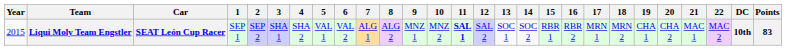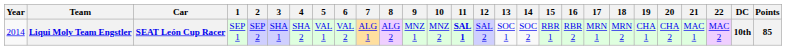 <table class="wikitable" style="text-align:center; font-size:85%">
 <tr>
 <th>Year</th>
 <th>Team</th>
 <th>Car</th>
 <th>1</th>
 <th>2</th>
 <th>3</th>
 <th>4</th>
 <th>5</th>
 <th>6</th>
 <th>7</th>
 <th>8</th>
 <th>9</th>
 <th>10</th>
 <th>11</th>
 <th>12</th>
 <th>13</th>
 <th>14</th>
 <th>15</th>
 <th>16</th>
 <th>17</th>
 <th>18</th>
 <th>19</th>
 <th>20</th>
 <th>21</th>
 <th>22</th>
 <th>DC</th>
 <th>Points</th>
 </tr>
 <tr>
-<td><a href='#'>2015</a></td>
+<td><a href='#'>2014</a></td>
 <th><a href='#'>Liqui Moly Team Engstler</a></th>
 <th><a href='#'>SEAT León Cup Racer</a></th>
 <td style="background:#DFFFDF;"><a href='#'>SEP<br>1</a><br></td>
 <td style="background:#CFCFFF;"><a href='#'>SEP<br>2</a><br></td>
 <td style="background:#CFCFFF;"><a href='#'>SHA<br>1</a><br></td>
 <td style="background:#DFFFDF;"><a href='#'>SHA<br>2</a><br></td>
 <td style="background:#DFFFDF;"><a href='#'>VAL<br>1</a><br></td>
 <td style="background:#DFFFDF;"><a href='#'>VAL<br>2</a><br></td>
 <td style="background:#FFDF9F;"><a href='#'>ALG<br>1</a><br></td>
 <td style="background:#EFCFFF;"><a href='#'>ALG<br>2</a><br></td>
 <td style="background:#DFFFDF;"><a href='#'>MNZ<br>1</a><br></td>
 <td style="background:#DFFFDF;"><a href='#'>MNZ<br>2</a><br></td>
 <td style="background:#DFFFDF;"><strong><a href='#'>SAL<br>1</a><br></strong></td>
 <td style="background:#CFCFFF;"><a href='#'>SAL<br>2</a><br></td>
 <td><a href='#'>SOC<br>1</a></td>
 <td><a href='#'>SOC<br>2</a></td>
 <td style="background:#DFFFDF;"><a href='#'>RBR<br>1</a><br></td>
 <td style="background:#DFFFDF;"><a href='#'>RBR<br>2</a><br></td>
 <td style="background:#DFFFDF;"><a href='#'>MRN<br>1</a><br></td>
 <td style="background:#DFFFDF;"><a href='#'>MRN<br>2</a><br></td>
 <td style="background:#DFFFDF;"><a href='#'>CHA<br>1</a><br></td>
 <td style="background:#DFFFDF;"><a href='#'>CHA<br>2</a><br></td>
 <td style="background:#DFFFDF;"><a href='#'>MAC<br>1</a><br></td>
 <td style="background:#EFCFFF;"><a href='#'>MAC<br>2</a><br></td>
 <th>10th</th>
-<th>83</th>
+<th>85</th>
 </tr>
 </table>
